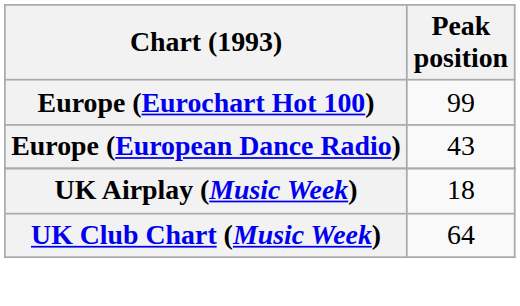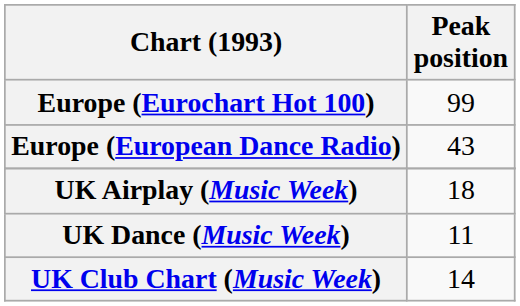 <table class="wikitable sortable plainrowheaders" style="text-align:center">
 <tr>
 <th>Chart (1993)</th>
 <th>Peak<br>position</th>
 </tr>
 <tr>
 <th scope="row">Europe (<a href='#'>Eurochart Hot 100</a>)</th>
 <td>99</td>
 </tr>
 <tr>
 <th scope="row">Europe (<a href='#'>European Dance Radio</a>)</th>
 <td>43</td>
 </tr>
 <tr>
 </tr>
 <tr>
 <th scope="row">UK Airplay (<em><a href='#'>Music Week</a></em>)</th>
 <td>18</td>
 </tr>
 <tr>
+<th scope="row">UK Dance (<em><a href='#'>Music Week</a></em>)</th>
+<td>11</td>
+</tr>
+<tr>
 <th scope="row"><a href='#'>UK Club Chart</a> (<em><a href='#'>Music Week</a></em>)</th>
-<td>64</td>
+<td>14</td>
 </tr>
 </table>
